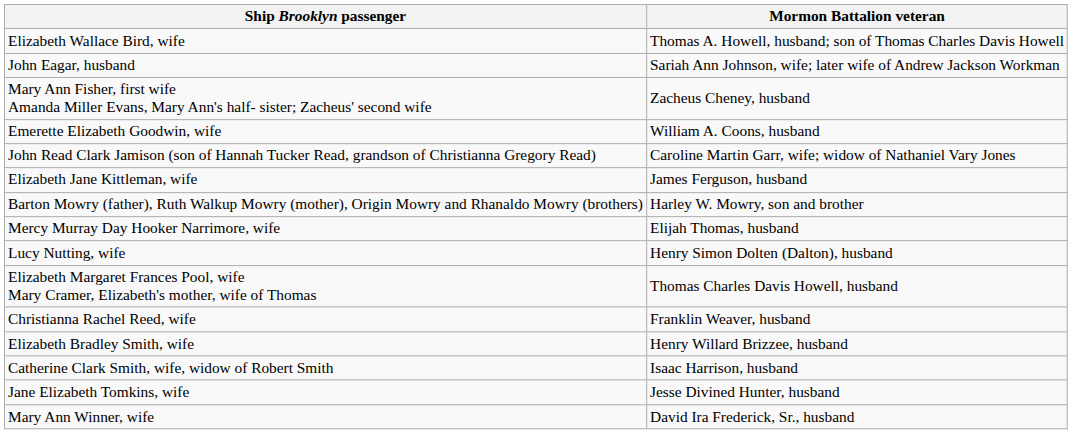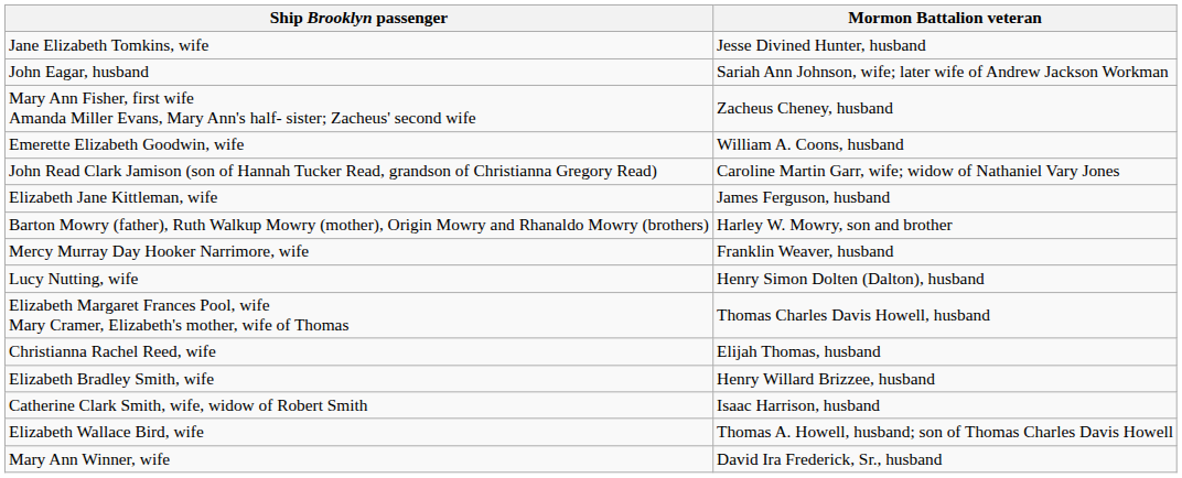 <table class="wikitable">
 <tr>
 <th>Ship <em>Brooklyn</em> passenger</th>
 <th>Mormon Battalion veteran</th>
 </tr>
 <tr>
-<td>Elizabeth Wallace Bird, wife</td>
-<td>Thomas A. Howell, husband; son of Thomas Charles Davis Howell</td>
+<td>Jane Elizabeth Tomkins, wife</td>
+<td>Jesse Divined Hunter, husband</td>
 </tr>
 <tr>
 <td>John Eagar, husband</td>
 <td>Sariah Ann Johnson, wife; later wife of Andrew Jackson Workman</td>
 </tr>
 <tr>
 <td>Mary Ann Fisher, first wife<br>Amanda Miller Evans, Mary Ann's half- sister; Zacheus' second wife</td>
 <td>Zacheus Cheney, husband</td>
 </tr>
 <tr>
 <td>Emerette Elizabeth Goodwin, wife</td>
 <td>William A. Coons, husband</td>
 </tr>
 <tr>
 <td>John Read Clark Jamison (son of Hannah Tucker Read, grandson of Christianna Gregory Read)</td>
 <td>Caroline Martin Garr, wife; widow of Nathaniel Vary Jones</td>
 </tr>
 <tr>
 <td>Elizabeth Jane Kittleman, wife</td>
 <td>James Ferguson, husband</td>
 </tr>
 <tr>
 <td>Barton Mowry (father), Ruth Walkup Mowry (mother), Origin Mowry and Rhanaldo Mowry (brothers)</td>
 <td>Harley W. Mowry, son and brother</td>
 </tr>
 <tr>
 <td>Mercy Murray Day Hooker Narrimore, wife</td>
-<td>Elijah Thomas, husband</td>
+<td>Franklin Weaver, husband</td>
 </tr>
 <tr>
 <td>Lucy Nutting, wife</td>
 <td>Henry Simon Dolten (Dalton), husband</td>
 </tr>
 <tr>
 <td>Elizabeth Margaret Frances Pool, wife<br>Mary Cramer, Elizabeth's mother, wife of Thomas</td>
 <td>Thomas Charles Davis Howell, husband</td>
 </tr>
 <tr>
 <td>Christianna Rachel Reed, wife</td>
-<td>Franklin Weaver, husband</td>
+<td>Elijah Thomas, husband</td>
 </tr>
 <tr>
 <td>Elizabeth Bradley Smith, wife</td>
 <td>Henry Willard Brizzee, husband</td>
 </tr>
 <tr>
 <td>Catherine Clark Smith, wife, widow of Robert Smith</td>
 <td>Isaac Harrison, husband</td>
 </tr>
 <tr>
-<td>Jane Elizabeth Tomkins, wife</td>
-<td>Jesse Divined Hunter, husband</td>
+<td>Elizabeth Wallace Bird, wife</td>
+<td>Thomas A. Howell, husband; son of Thomas Charles Davis Howell</td>
 </tr>
 <tr>
 <td>Mary Ann Winner, wife</td>
 <td>David Ira Frederick, Sr., husband</td>
 </tr>
 </table>
